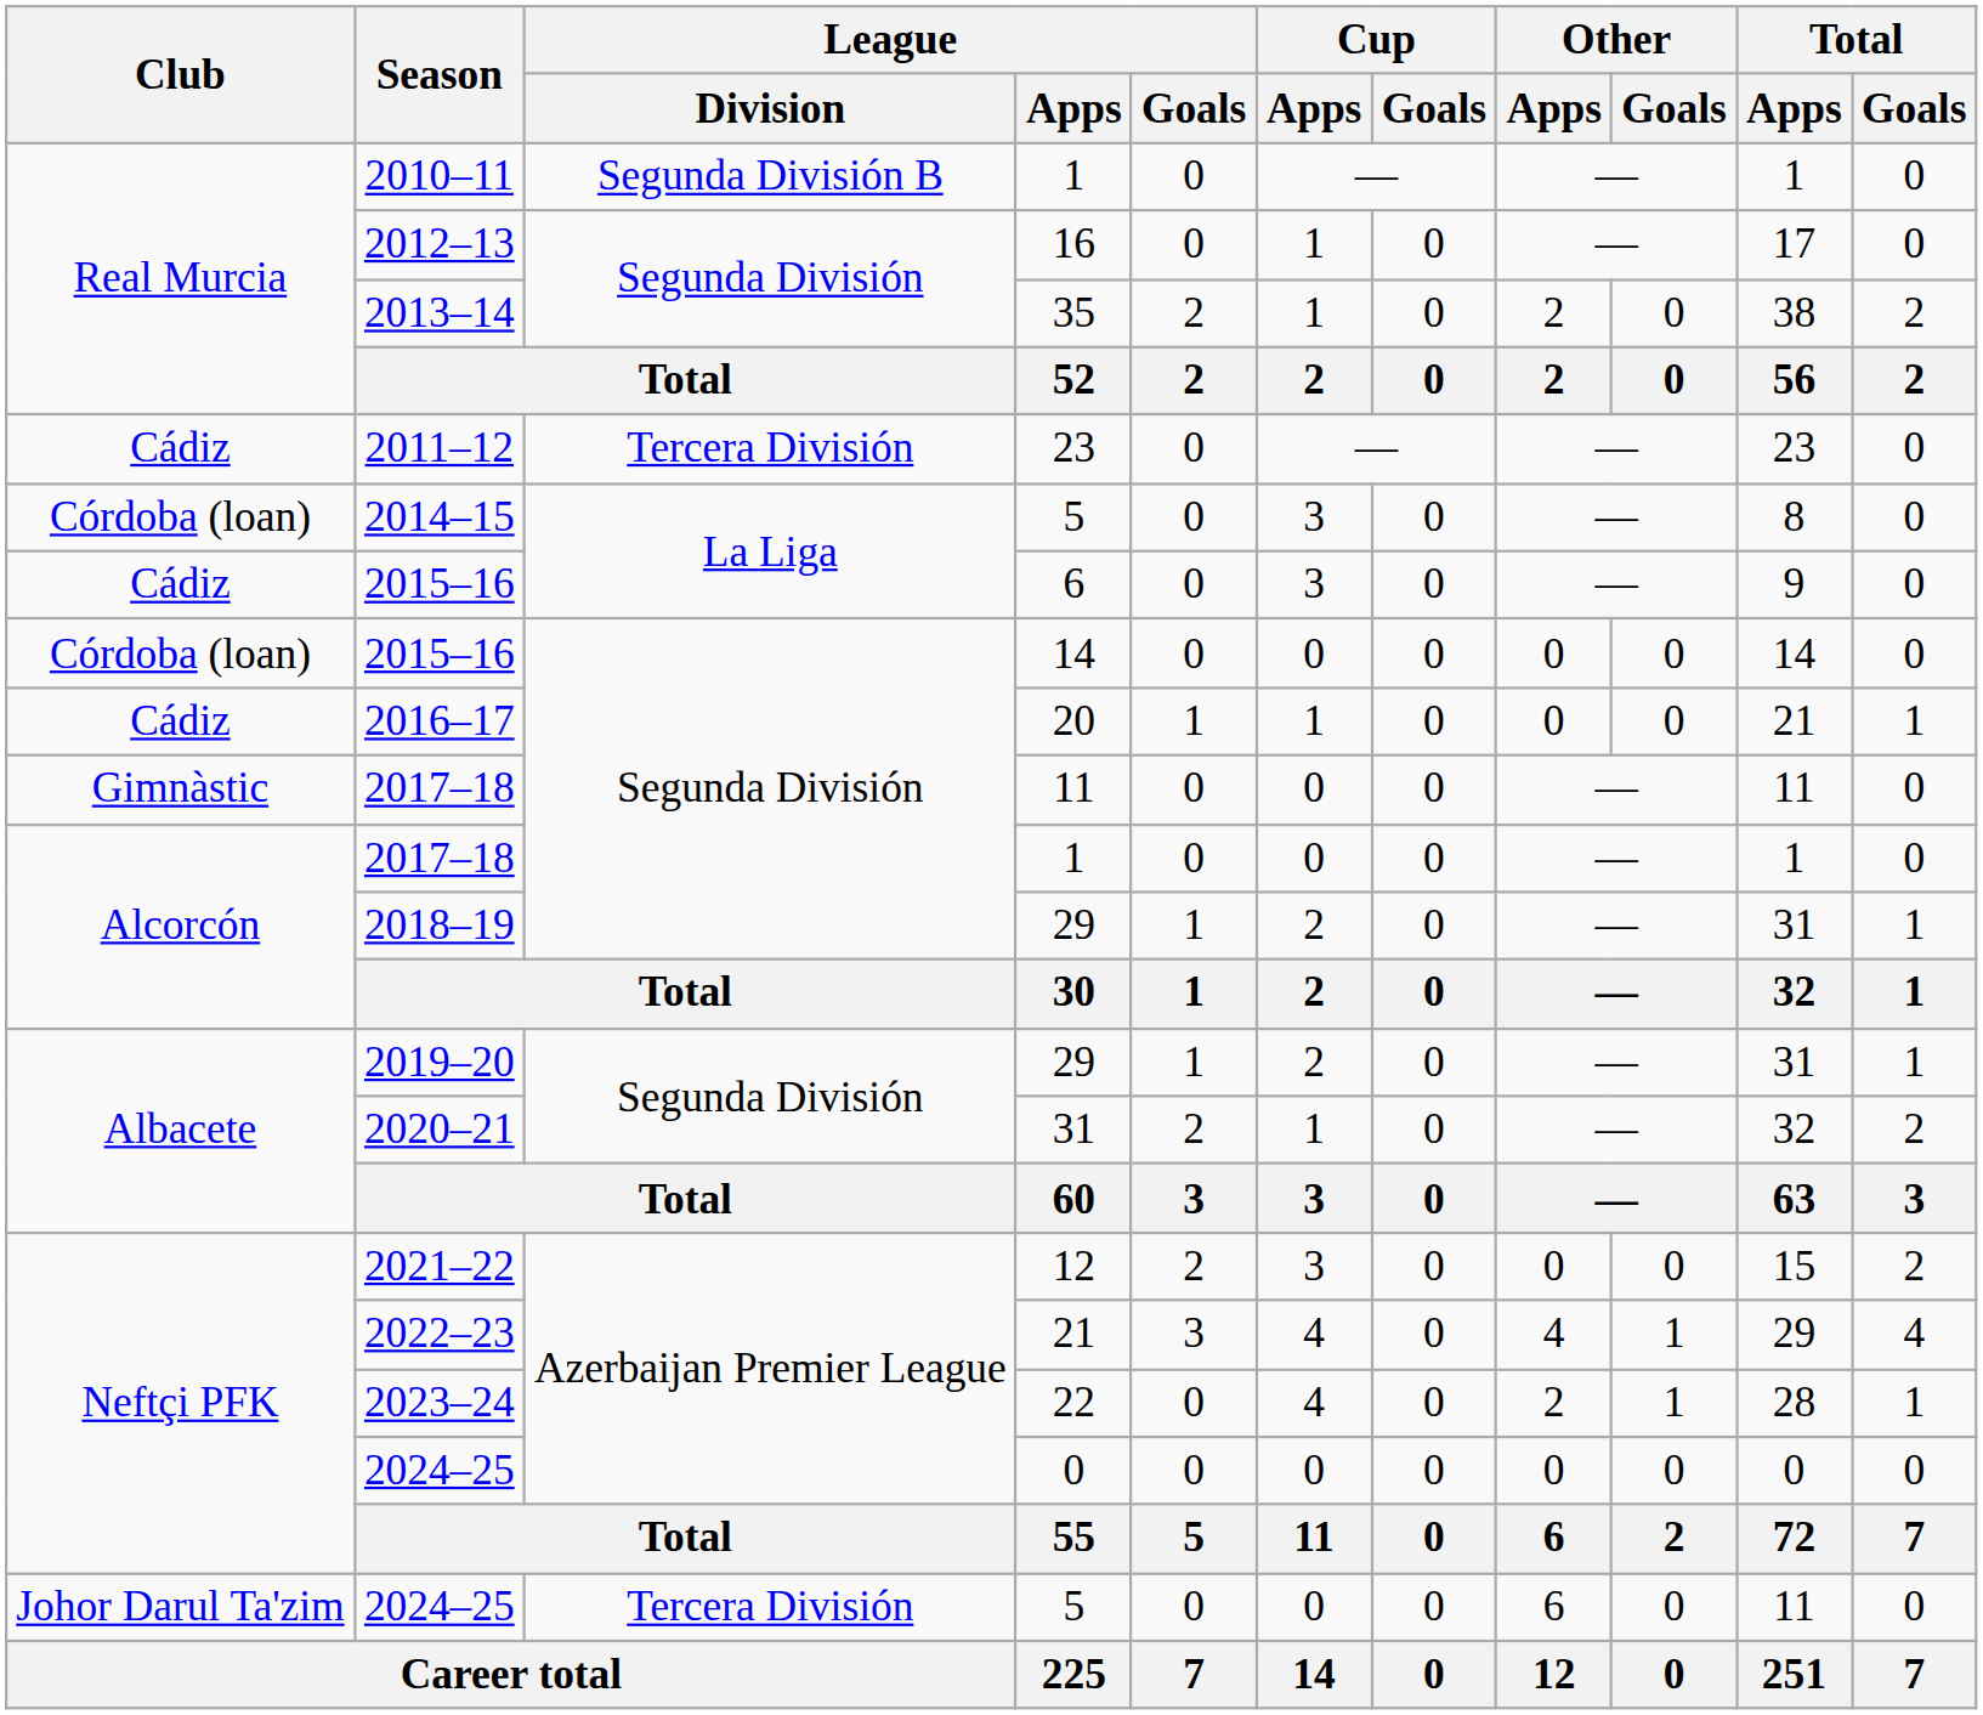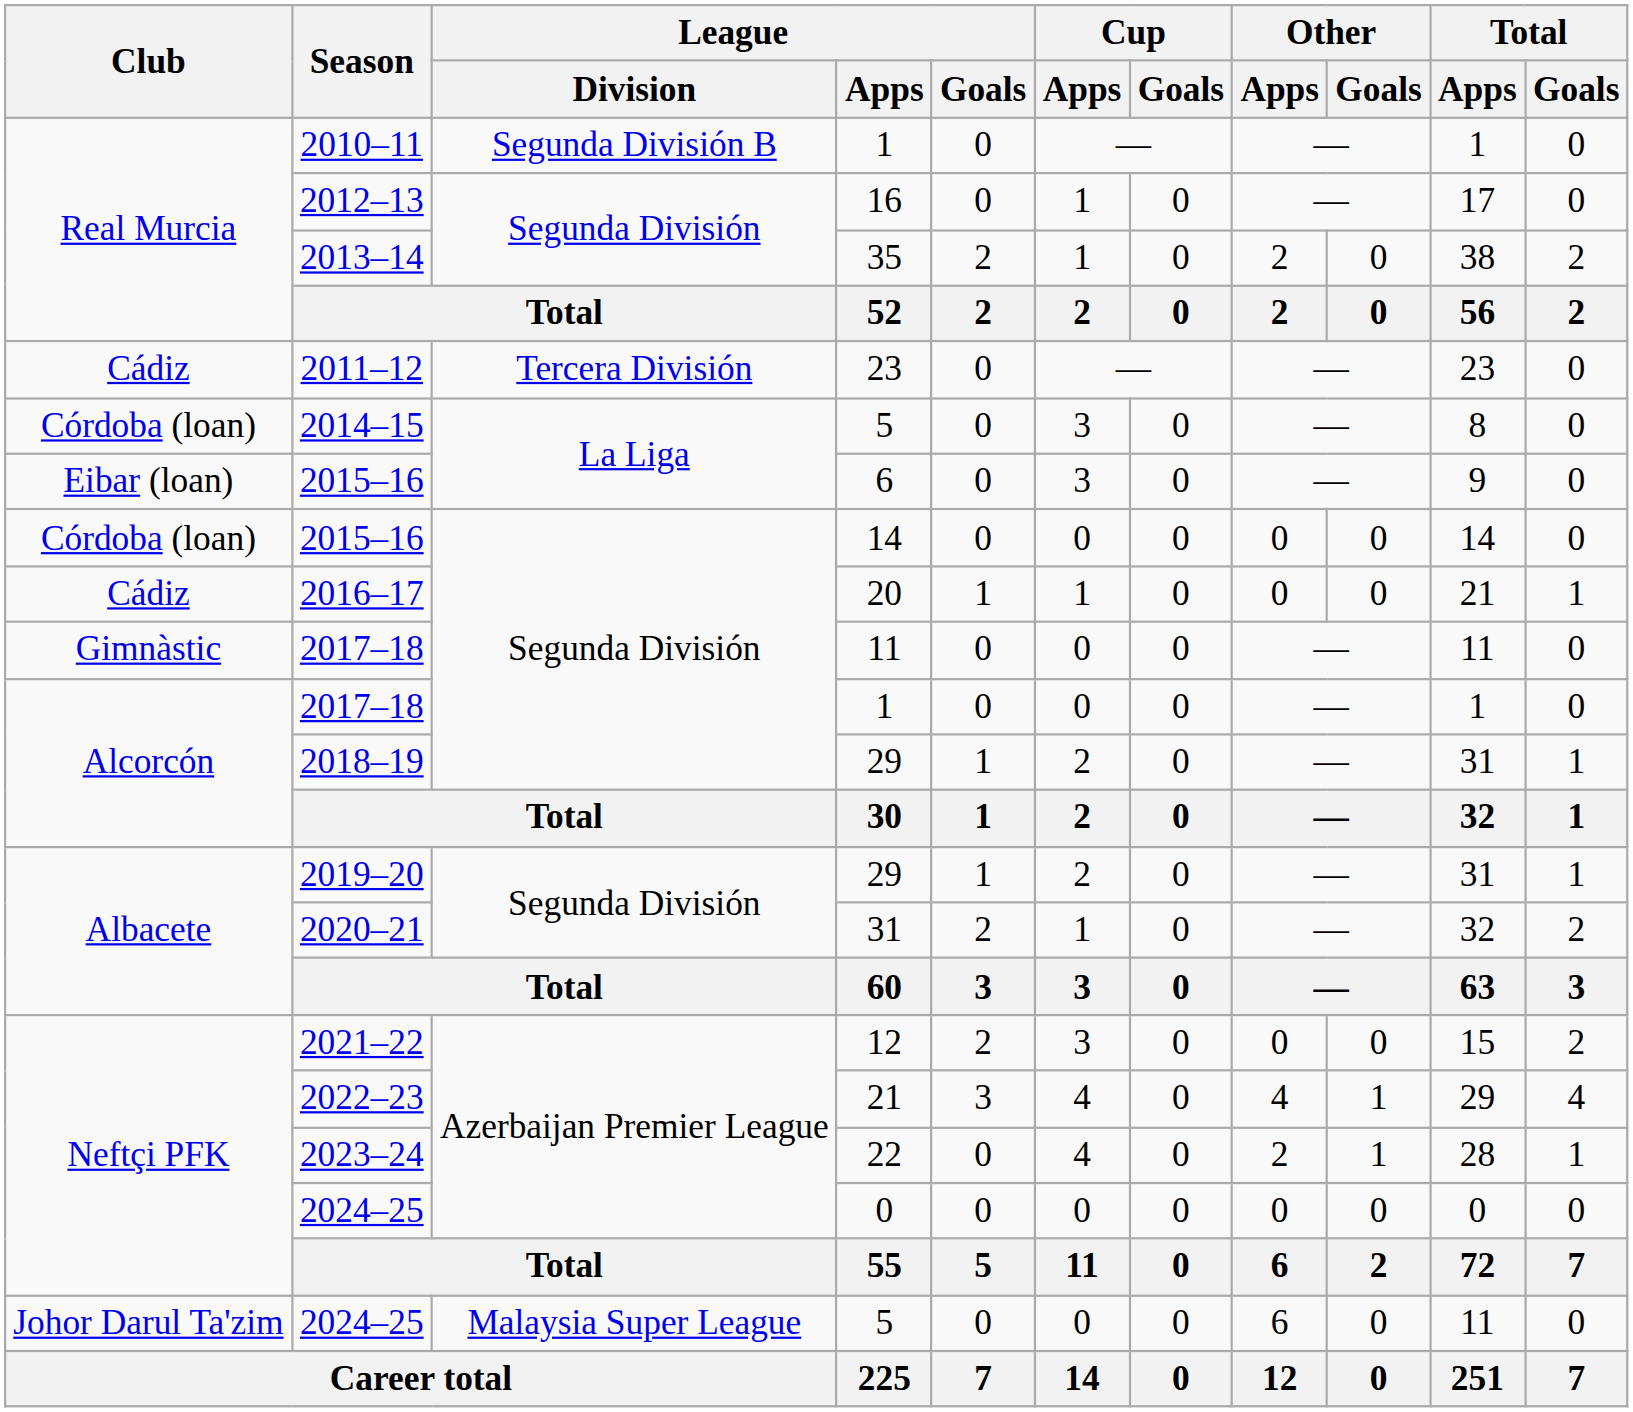 <table class="wikitable" style="text-align:center">
 <tr>
 <th rowspan="2">Club</th>
 <th rowspan="2">Season</th>
 <th colspan="3">League</th>
 <th colspan="2">Cup</th>
 <th colspan="2">Other</th>
 <th colspan="2">Total</th>
 </tr>
 <tr>
 <th>Division</th>
 <th>Apps</th>
 <th>Goals</th>
 <th>Apps</th>
 <th>Goals</th>
 <th>Apps</th>
 <th>Goals</th>
 <th>Apps</th>
 <th>Goals</th>
 </tr>
 <tr>
 <td rowspan="4"><a href='#'>Real Murcia</a></td>
 <td><a href='#'>2010–11</a></td>
 <td><a href='#'>Segunda División B</a></td>
 <td>1</td>
 <td>0</td>
 <td colspan="2">—</td>
 <td colspan="2">—</td>
 <td>1</td>
 <td>0</td>
 </tr>
 <tr>
 <td><a href='#'>2012–13</a></td>
 <td rowspan="2"><a href='#'>Segunda División</a></td>
 <td>16</td>
 <td>0</td>
 <td>1</td>
 <td>0</td>
 <td colspan="2">—</td>
 <td>17</td>
 <td>0</td>
 </tr>
 <tr>
 <td><a href='#'>2013–14</a></td>
 <td>35</td>
 <td>2</td>
 <td>1</td>
 <td>0</td>
 <td>2</td>
 <td>0</td>
 <td>38</td>
 <td>2</td>
 </tr>
 <tr>
 <th colspan="2">Total</th>
 <th>52</th>
 <th>2</th>
 <th>2</th>
 <th>0</th>
 <th>2</th>
 <th>0</th>
 <th>56</th>
 <th>2</th>
 </tr>
 <tr>
 <td><a href='#'>Cádiz</a></td>
 <td><a href='#'>2011–12</a></td>
 <td><a href='#'>Tercera División</a></td>
 <td>23</td>
 <td>0</td>
 <td colspan="2">—</td>
 <td colspan="2">—</td>
 <td>23</td>
 <td>0</td>
 </tr>
 <tr>
 <td><a href='#'>Córdoba</a> (loan)</td>
 <td><a href='#'>2014–15</a></td>
 <td rowspan="2"><a href='#'>La Liga</a></td>
 <td>5</td>
 <td>0</td>
 <td>3</td>
 <td>0</td>
 <td colspan="2">—</td>
 <td>8</td>
 <td>0</td>
 </tr>
 <tr>
-<td><a href='#'>Cádiz</a></td>
+<td><a href='#'>Eibar</a> (loan)</td>
 <td><a href='#'>2015–16</a></td>
 <td>6</td>
 <td>0</td>
 <td>3</td>
 <td>0</td>
 <td colspan="2">—</td>
 <td>9</td>
 <td>0</td>
 </tr>
 <tr>
 <td><a href='#'>Córdoba</a> (loan)</td>
 <td><a href='#'>2015–16</a></td>
 <td rowspan="5">Segunda División</td>
 <td>14</td>
 <td>0</td>
 <td>0</td>
 <td>0</td>
 <td>0</td>
 <td>0</td>
 <td>14</td>
 <td>0</td>
 </tr>
 <tr>
 <td><a href='#'>Cádiz</a></td>
 <td><a href='#'>2016–17</a></td>
 <td>20</td>
 <td>1</td>
 <td>1</td>
 <td>0</td>
 <td>0</td>
 <td>0</td>
 <td>21</td>
 <td>1</td>
 </tr>
 <tr>
 <td><a href='#'>Gimnàstic</a></td>
 <td><a href='#'>2017–18</a></td>
 <td>11</td>
 <td>0</td>
 <td>0</td>
 <td>0</td>
 <td colspan="2">—</td>
 <td>11</td>
 <td>0</td>
 </tr>
 <tr>
 <td rowspan="3"><a href='#'>Alcorcón</a></td>
 <td><a href='#'>2017–18</a></td>
 <td>1</td>
 <td>0</td>
 <td>0</td>
 <td>0</td>
 <td colspan="2">—</td>
 <td>1</td>
 <td>0</td>
 </tr>
 <tr>
 <td><a href='#'>2018–19</a></td>
 <td>29</td>
 <td>1</td>
 <td>2</td>
 <td>0</td>
 <td colspan="2">—</td>
 <td>31</td>
 <td>1</td>
 </tr>
 <tr>
 <th colspan="2">Total</th>
 <th>30</th>
 <th>1</th>
 <th>2</th>
 <th>0</th>
 <th colspan="2">—</th>
 <th>32</th>
 <th>1</th>
 </tr>
 <tr>
 <td rowspan="3"><a href='#'>Albacete</a></td>
 <td><a href='#'>2019–20</a></td>
 <td rowspan="2">Segunda División</td>
 <td>29</td>
 <td>1</td>
 <td>2</td>
 <td>0</td>
 <td colspan="2">—</td>
 <td>31</td>
 <td>1</td>
 </tr>
 <tr>
 <td><a href='#'>2020–21</a></td>
 <td>31</td>
 <td>2</td>
 <td>1</td>
 <td>0</td>
 <td colspan="2">—</td>
 <td>32</td>
 <td>2</td>
 </tr>
 <tr>
 <th colspan="2">Total</th>
 <th>60</th>
 <th>3</th>
 <th>3</th>
 <th>0</th>
 <th colspan="2">—</th>
 <th>63</th>
 <th>3</th>
 </tr>
 <tr>
 <td rowspan="5"><a href='#'>Neftçi PFK</a></td>
 <td><a href='#'>2021–22</a></td>
 <td rowspan="4">Azerbaijan Premier League</td>
 <td>12</td>
 <td>2</td>
 <td>3</td>
 <td>0</td>
 <td>0</td>
 <td>0</td>
 <td>15</td>
 <td>2</td>
 </tr>
 <tr>
 <td><a href='#'>2022–23</a></td>
 <td>21</td>
 <td>3</td>
 <td>4</td>
 <td>0</td>
 <td>4</td>
 <td>1</td>
 <td>29</td>
 <td>4</td>
 </tr>
 <tr>
 <td><a href='#'>2023–24</a></td>
 <td>22</td>
 <td>0</td>
 <td>4</td>
 <td>0</td>
 <td>2</td>
 <td>1</td>
 <td>28</td>
 <td>1</td>
 </tr>
 <tr>
 <td><a href='#'>2024–25</a></td>
 <td>0</td>
 <td>0</td>
 <td>0</td>
 <td>0</td>
 <td>0</td>
 <td>0</td>
 <td>0</td>
 <td>0</td>
 </tr>
 <tr>
 <th colspan="2">Total</th>
 <th>55</th>
 <th>5</th>
 <th>11</th>
 <th>0</th>
 <th>6</th>
 <th>2</th>
 <th>72</th>
 <th>7</th>
 </tr>
 <tr>
 <td><a href='#'>Johor Darul Ta'zim</a></td>
 <td><a href='#'>2024–25</a></td>
-<td><a href='#'>Tercera División</a></td>
+<td><a href='#'>Malaysia Super League</a></td>
 <td>5</td>
 <td>0</td>
 <td>0</td>
 <td>0</td>
 <td>6</td>
 <td>0</td>
 <td>11</td>
 <td>0</td>
 </tr>
 <tr>
 <th colspan="3">Career total</th>
 <th>225</th>
 <th>7</th>
 <th>14</th>
 <th>0</th>
 <th>12</th>
 <th>0</th>
 <th>251</th>
 <th>7</th>
 </tr>
 </table>
